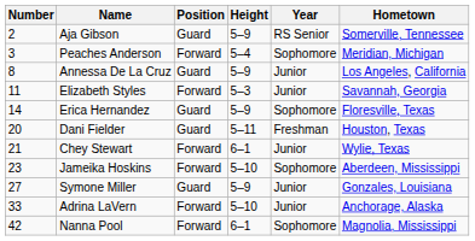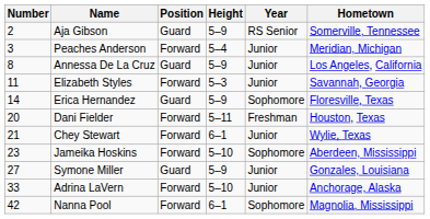 <table class="wikitable" style="font-size: 95%;">
 <tr>
 <th>Number</th>
 <th>Name</th>
 <th>Position</th>
 <th>Height</th>
 <th>Year</th>
 <th>Hometown</th>
 </tr>
 <tr>
 <td>2</td>
 <td>Aja Gibson</td>
 <td>Guard</td>
 <td>5–9</td>
 <td>RS Senior</td>
 <td><a href='#'>Somerville, Tennessee</a></td>
 </tr>
 <tr>
 <td>3</td>
 <td>Peaches Anderson</td>
 <td>Forward</td>
 <td>5–4</td>
-<td>Sophomore</td>
+<td>Junior</td>
 <td><a href='#'>Meridian, Michigan</a></td>
 </tr>
 <tr>
 <td>8</td>
 <td>Annessa De La Cruz</td>
 <td>Guard</td>
 <td>5–9</td>
 <td>Junior</td>
 <td><a href='#'>Los Angeles</a>, <a href='#'>California</a></td>
 </tr>
 <tr>
 <td>11</td>
 <td>Elizabeth Styles</td>
 <td>Forward</td>
 <td>5–3</td>
 <td>Junior</td>
 <td><a href='#'>Savannah, Georgia</a></td>
 </tr>
 <tr>
 <td>14</td>
 <td>Erica Hernandez</td>
 <td>Guard</td>
 <td>5–9</td>
 <td>Sophomore</td>
 <td><a href='#'>Floresville, Texas</a></td>
 </tr>
 <tr>
 <td>20</td>
 <td>Dani Fielder</td>
-<td>Guard</td>
+<td>Forward</td>
 <td>5–11</td>
 <td>Freshman</td>
 <td><a href='#'>Houston</a>, <a href='#'>Texas</a></td>
 </tr>
 <tr>
 <td>21</td>
 <td>Chey Stewart</td>
 <td>Forward</td>
 <td>6–1</td>
 <td>Junior</td>
 <td><a href='#'>Wylie, Texas</a></td>
 </tr>
 <tr>
 <td>23</td>
 <td>Jameika Hoskins</td>
 <td>Forward</td>
 <td>5–10</td>
 <td>Sophomore</td>
 <td><a href='#'>Aberdeen, Mississippi</a></td>
 </tr>
 <tr>
 <td>27</td>
 <td>Symone Miller</td>
 <td>Guard</td>
 <td>5–9</td>
 <td>Junior</td>
 <td><a href='#'>Gonzales, Louisiana</a></td>
 </tr>
 <tr>
 <td>33</td>
 <td>Adrina LaVern</td>
 <td>Forward</td>
 <td>5–10</td>
 <td>Junior</td>
 <td><a href='#'>Anchorage, Alaska</a></td>
 </tr>
 <tr>
 <td>42</td>
 <td>Nanna Pool</td>
 <td>Forward</td>
 <td>6–1</td>
 <td>Sophomore</td>
 <td><a href='#'>Magnolia, Mississippi</a></td>
 </tr>
 </table>
